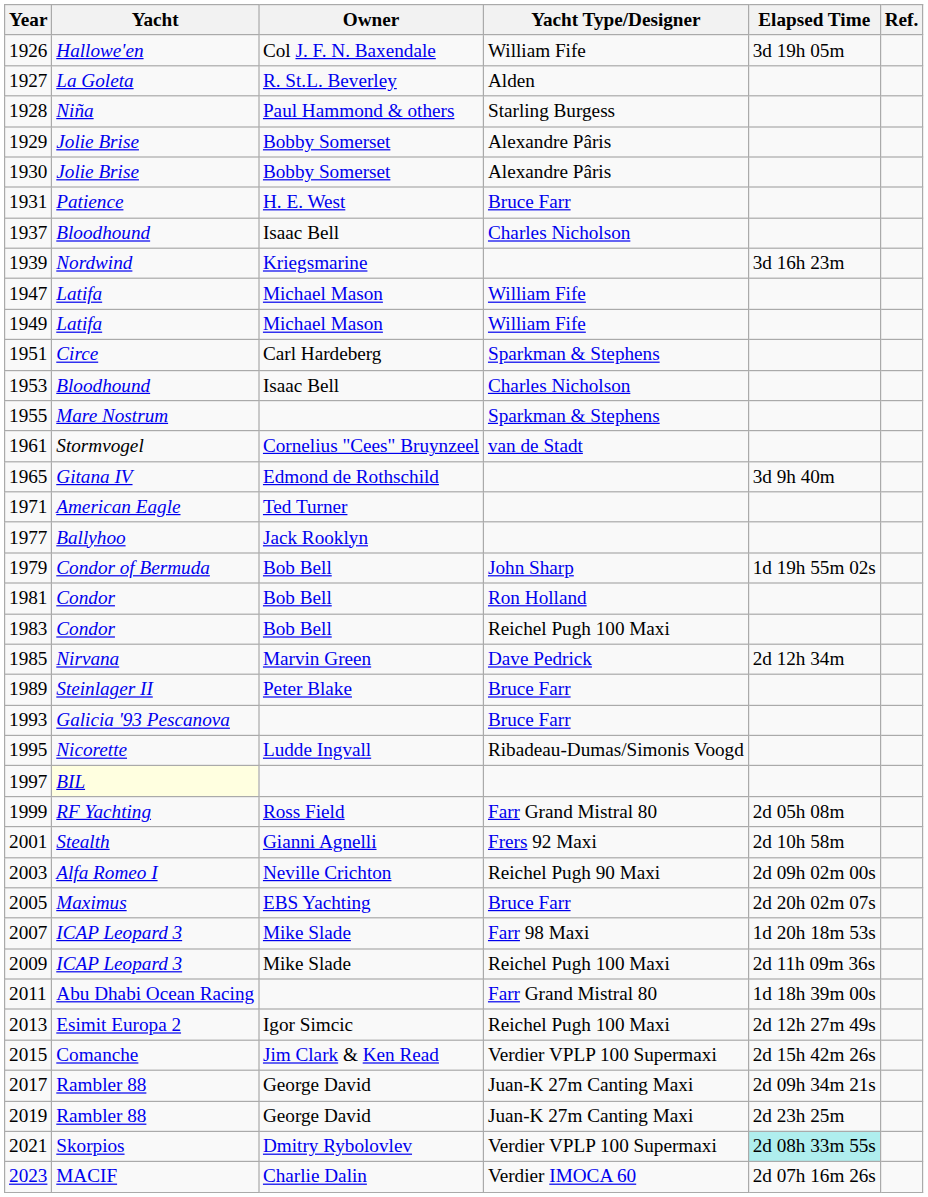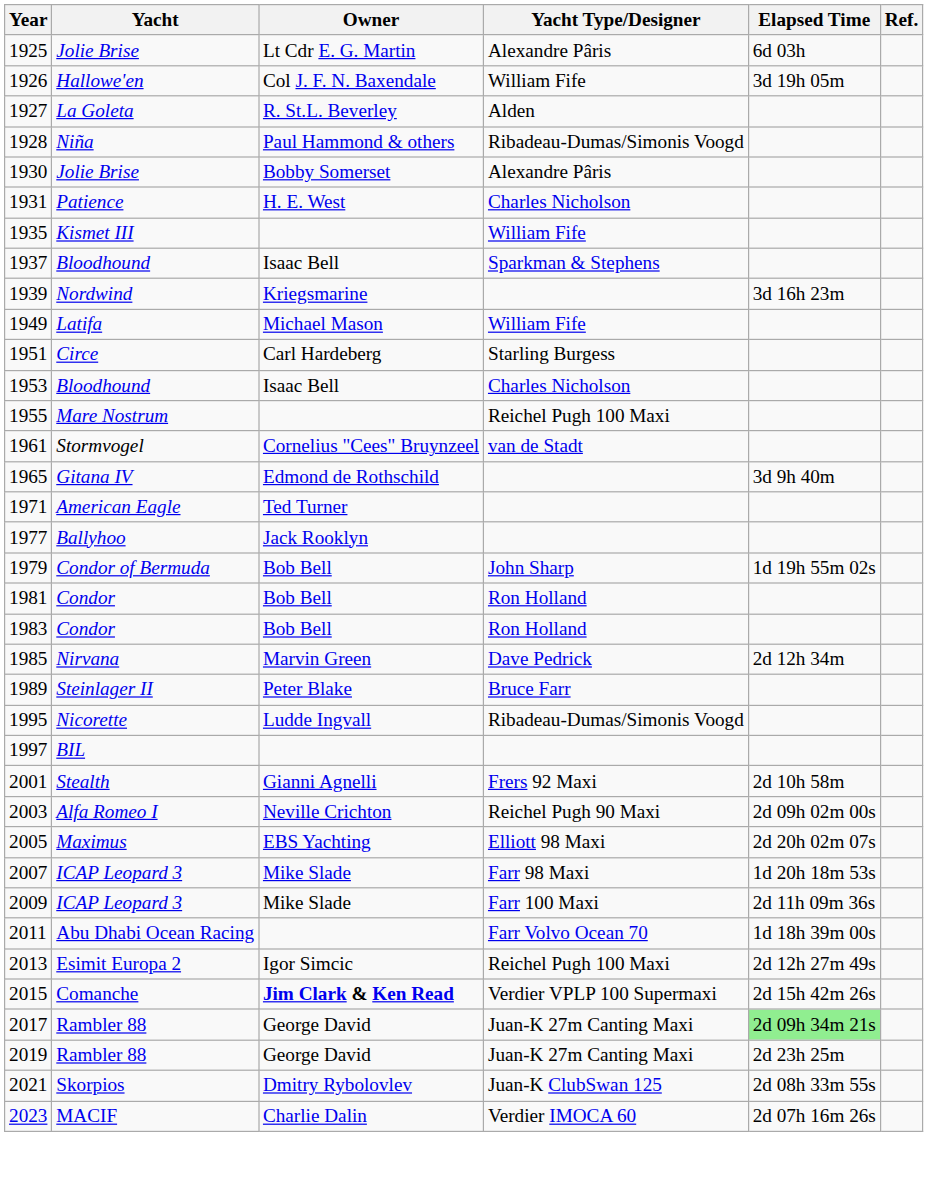 <table class="wikitable sortable">
 <tr>
 <th>Year</th>
 <th>Yacht</th>
 <th>Owner</th>
 <th>Yacht Type/Designer</th>
 <th>Elapsed Time</th>
 <th>Ref.</th>
+</tr>
+<tr>
+<td>1925</td>
+<td> <em><a href='#'>Jolie Brise</a></em></td>
+<td>Lt Cdr <a href='#'>E. G. Martin</a></td>
+<td>Alexandre Pâris</td>
+<td>6d 03h</td>
+<td></td>
 </tr>
 <tr>
 <td>1926</td>
 <td> <em><a href='#'>Hallowe'en</a></em></td>
 <td>Col <a href='#'>J. F. N. Baxendale</a></td>
 <td>William Fife</td>
 <td>3d 19h 05m</td>
 <td></td>
 </tr>
 <tr>
 <td>1927</td>
 <td> <em><a href='#'>La Goleta</a></em></td>
 <td><a href='#'>R. St.L. Beverley</a></td>
 <td>Alden</td>
 <td></td>
 <td></td>
 </tr>
 <tr>
 <td>1928</td>
 <td> <em><a href='#'>Niña</a></em></td>
 <td><a href='#'>Paul Hammond & others</a></td>
-<td>Starling Burgess</td>
-<td></td>
-<td></td>
-</tr>
-<tr>
-<td>1929</td>
-<td> <em><a href='#'>Jolie Brise</a></em></td>
-<td><a href='#'>Bobby Somerset</a></td>
-<td>Alexandre Pâris</td>
+<td>Ribadeau-Dumas/Simonis Voogd</td>
 <td></td>
 <td></td>
 </tr>
 <tr>
 <td>1930</td>
 <td> <em><a href='#'>Jolie Brise</a></em></td>
 <td><a href='#'>Bobby Somerset</a></td>
 <td>Alexandre Pâris</td>
 <td></td>
 <td></td>
 </tr>
 <tr>
 <td>1931</td>
 <td> <em><a href='#'>Patience</a></em></td>
 <td><a href='#'>H. E. West</a></td>
-<td><a href='#'>Bruce Farr</a></td>
+<td><a href='#'>Charles Nicholson</a></td>
+<td></td>
+<td></td>
+</tr>
+<tr>
+<td>1935</td>
+<td> <em><a href='#'>Kismet III</a></em></td>
+<td></td>
+<td><a href='#'>William Fife</a></td>
 <td></td>
 <td></td>
 </tr>
 <tr>
 <td>1937</td>
 <td> <em><a href='#'>Bloodhound</a></em></td>
 <td>Isaac Bell</td>
-<td><a href='#'>Charles Nicholson</a></td>
+<td><a href='#'>Sparkman & Stephens</a></td>
 <td></td>
 <td></td>
 </tr>
 <tr>
 <td>1939</td>
 <td> <em><a href='#'>Nordwind</a></em></td>
 <td><a href='#'>Kriegsmarine</a></td>
 <td></td>
 <td>3d 16h 23m</td>
-<td></td>
-</tr>
-<tr>
-<td>1947</td>
-<td> <em><a href='#'>Latifa</a></em></td>
-<td><a href='#'>Michael Mason</a></td>
-<td><a href='#'>William Fife</a></td>
-<td></td>
 <td></td>
 </tr>
 <tr>
 <td>1949</td>
 <td> <em><a href='#'>Latifa</a></em></td>
 <td><a href='#'>Michael Mason</a></td>
 <td><a href='#'>William Fife</a></td>
 <td></td>
 <td></td>
 </tr>
 <tr>
 <td>1951</td>
 <td> <em><a href='#'>Circe</a></em></td>
 <td>Carl Hardeberg</td>
-<td><a href='#'>Sparkman & Stephens</a></td>
+<td>Starling Burgess</td>
 <td></td>
 <td></td>
 </tr>
 <tr>
 <td>1953</td>
 <td> <em><a href='#'>Bloodhound</a></em></td>
 <td>Isaac Bell</td>
 <td><a href='#'>Charles Nicholson</a></td>
 <td></td>
 <td></td>
 </tr>
 <tr>
 <td>1955</td>
 <td> <em><a href='#'>Mare Nostrum</a></em></td>
 <td></td>
-<td><a href='#'>Sparkman & Stephens</a></td>
+<td>Reichel Pugh 100 Maxi</td>
 <td></td>
 <td></td>
 </tr>
 <tr>
 <td>1961</td>
 <td> <em>Stormvogel</em></td>
 <td><a href='#'>Cornelius "Cees" Bruynzeel</a></td>
 <td><a href='#'>van de Stadt</a></td>
 <td></td>
 <td></td>
 </tr>
 <tr>
 <td>1965</td>
 <td> <em><a href='#'>Gitana IV</a></em></td>
 <td><a href='#'>Edmond de Rothschild</a></td>
 <td></td>
 <td>3d 9h 40m</td>
 <td></td>
 </tr>
 <tr>
 <td>1971</td>
 <td> <em><a href='#'>American Eagle</a></em></td>
 <td><a href='#'>Ted Turner</a></td>
 <td></td>
 <td></td>
 <td></td>
 </tr>
 <tr>
 <td>1977</td>
 <td> <em><a href='#'>Ballyhoo</a></em></td>
 <td><a href='#'>Jack Rooklyn</a></td>
 <td></td>
 <td></td>
 <td></td>
 </tr>
 <tr>
 <td>1979</td>
 <td> <em><a href='#'>Condor of Bermuda</a></em></td>
 <td><a href='#'>Bob Bell</a></td>
 <td><a href='#'>John Sharp</a></td>
 <td>1d 19h 55m 02s</td>
 <td></td>
 </tr>
 <tr>
 <td>1981</td>
 <td> <em><a href='#'>Condor</a></em></td>
 <td><a href='#'>Bob Bell</a></td>
 <td><a href='#'>Ron Holland</a></td>
 <td></td>
 <td></td>
 </tr>
 <tr>
 <td>1983</td>
 <td> <em><a href='#'>Condor</a></em></td>
 <td><a href='#'>Bob Bell</a></td>
-<td>Reichel Pugh 100 Maxi</td>
+<td><a href='#'>Ron Holland</a></td>
 <td></td>
 <td></td>
 </tr>
 <tr>
 <td>1985</td>
 <td> <em><a href='#'>Nirvana</a></em></td>
 <td><a href='#'>Marvin Green</a></td>
 <td><a href='#'>Dave Pedrick</a></td>
 <td>2d 12h 34m</td>
 <td></td>
 </tr>
 <tr>
 <td>1989</td>
 <td> <em><a href='#'>Steinlager II</a></em></td>
 <td><a href='#'>Peter Blake</a></td>
 <td><a href='#'>Bruce Farr</a></td>
 <td></td>
 <td></td>
 </tr>
 <tr>
-<td>1993</td>
-<td> <em><a href='#'>Galicia '93 Pescanova</a></em></td>
-<td></td>
-<td><a href='#'>Bruce Farr</a></td>
-<td></td>
-<td></td>
-</tr>
-<tr>
 <td>1995</td>
 <td> <em><a href='#'>Nicorette</a></em></td>
 <td><a href='#'>Ludde Ingvall</a></td>
 <td>Ribadeau-Dumas/Simonis Voogd</td>
 <td></td>
 <td></td>
 </tr>
 <tr>
 <td>1997</td>
-<td style="background: lightyellow;"> <em><a href='#'>BIL</a></em></td>
+<td> <em><a href='#'>BIL</a></em></td>
 <td></td>
 <td></td>
 <td></td>
-<td></td>
-</tr>
-<tr>
-<td>1999</td>
-<td> <em><a href='#'>RF Yachting</a></em></td>
-<td><a href='#'>Ross Field</a></td>
-<td><a href='#'>Farr</a> Grand Mistral 80</td>
-<td>2d 05h 08m</td>
 <td></td>
 </tr>
 <tr>
 <td>2001</td>
 <td> <em><a href='#'>Stealth</a></em></td>
 <td><a href='#'>Gianni Agnelli</a></td>
 <td><a href='#'>Frers</a> 92 Maxi</td>
 <td>2d 10h 58m</td>
 <td></td>
 </tr>
 <tr>
 <td>2003</td>
 <td> <em><a href='#'>Alfa Romeo I</a></em></td>
 <td><a href='#'>Neville Crichton</a></td>
 <td>Reichel Pugh 90 Maxi</td>
 <td>2d 09h 02m 00s</td>
 <td></td>
 </tr>
 <tr>
 <td>2005</td>
 <td> <em><a href='#'>Maximus</a></em></td>
 <td><a href='#'>EBS Yachting</a></td>
-<td><a href='#'>Bruce Farr</a></td>
+<td><a href='#'>Elliott</a> 98 Maxi</td>
 <td>2d 20h 02m 07s</td>
 <td></td>
 </tr>
 <tr>
 <td>2007</td>
 <td> <em><a href='#'>ICAP Leopard 3</a></em></td>
 <td><a href='#'>Mike Slade</a></td>
 <td><a href='#'>Farr</a> 98 Maxi</td>
 <td>1d 20h 18m 53s</td>
 <td></td>
 </tr>
 <tr>
 <td>2009</td>
 <td> <em><a href='#'>ICAP Leopard 3</a></em></td>
 <td>Mike Slade</td>
-<td>Reichel Pugh 100 Maxi</td>
+<td><a href='#'>Farr</a> 100 Maxi</td>
 <td>2d 11h 09m 36s</td>
 <td></td>
 </tr>
 <tr>
 <td>2011</td>
 <td> <a href='#'>Abu Dhabi Ocean Racing</a></td>
 <td></td>
-<td><a href='#'>Farr</a> Grand Mistral 80</td>
+<td><a href='#'>Farr Volvo Ocean 70</a></td>
 <td>1d 18h 39m 00s</td>
 <td></td>
 </tr>
 <tr>
 <td>2013</td>
 <td> <a href='#'>Esimit Europa 2</a></td>
 <td>Igor Simcic</td>
 <td>Reichel Pugh 100 Maxi</td>
 <td>2d 12h 27m 49s</td>
 <td></td>
 </tr>
 <tr>
 <td>2015</td>
 <td> <a href='#'>Comanche</a></td>
-<td><a href='#'>Jim Clark</a> & <a href='#'>Ken Read</a></td>
+<td><strong><a href='#'>Jim Clark</a> & <a href='#'>Ken Read</a></strong></td>
 <td>Verdier VPLP 100 Supermaxi</td>
 <td>2d 15h 42m 26s</td>
 <td></td>
 </tr>
 <tr>
 <td>2017</td>
 <td> <a href='#'>Rambler 88</a></td>
 <td>George David</td>
 <td>Juan-K 27m Canting Maxi</td>
-<td>2d 09h 34m 21s</td>
+<td style="background: lightgreen;">2d 09h 34m 21s</td>
 <td></td>
 </tr>
 <tr>
 <td>2019</td>
 <td> <a href='#'>Rambler 88</a></td>
 <td>George David</td>
 <td>Juan-K 27m Canting Maxi</td>
 <td>2d 23h 25m</td>
 <td></td>
 </tr>
 <tr>
 <td>2021</td>
 <td> <a href='#'>Skorpios</a></td>
 <td><a href='#'>Dmitry Rybolovlev</a></td>
-<td>Verdier VPLP 100 Supermaxi</td>
-<td style="background: paleturquoise;">2d 08h 33m 55s</td>
+<td>Juan-K <a href='#'>ClubSwan 125</a></td>
+<td>2d 08h 33m 55s</td>
 <td></td>
 </tr>
 <tr>
 <td><a href='#'>2023</a></td>
 <td> <a href='#'>MACIF</a></td>
 <td><a href='#'>Charlie Dalin</a></td>
 <td>Verdier <a href='#'>IMOCA 60</a></td>
 <td>2d  07h 16m 26s</td>
 <td></td>
 </tr>
 </table>
